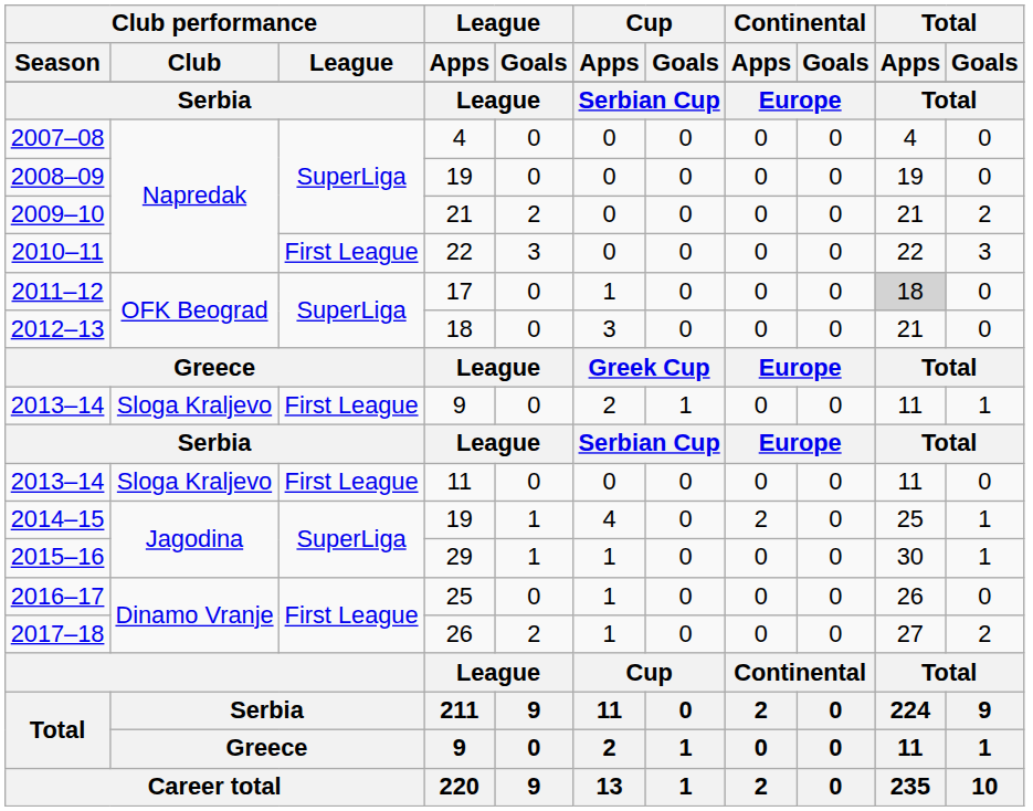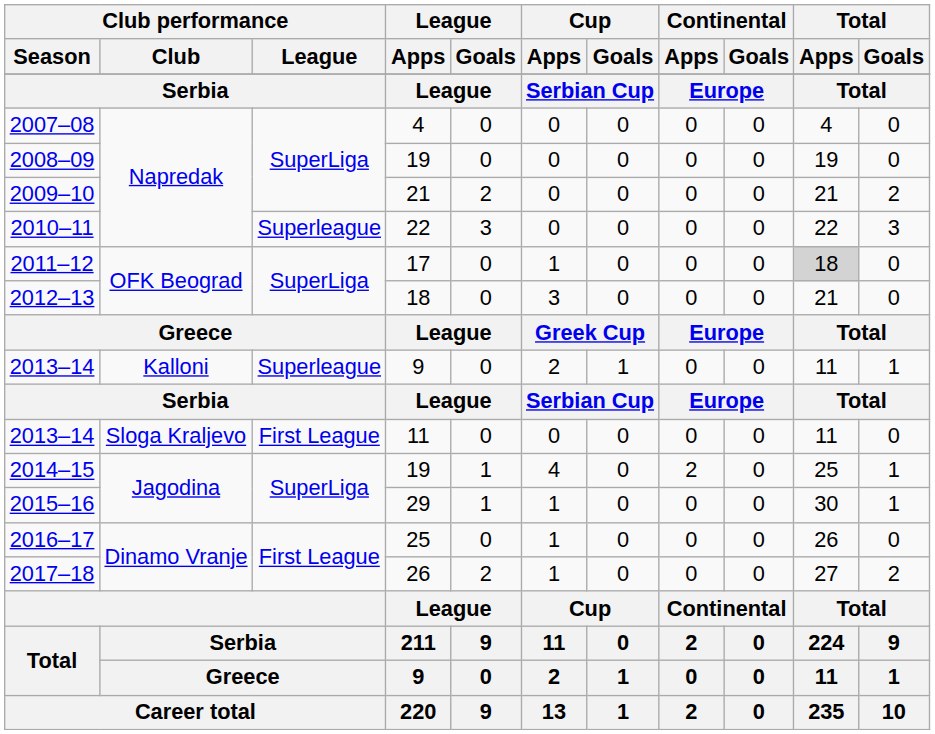 <table class="wikitable" style="text-align:center">
 <tr>
 <th colspan=3>Club performance</th>
 <th colspan=2>League</th>
 <th colspan=2>Cup</th>
 <th colspan=2>Continental</th>
 <th colspan=2>Total</th>
 </tr>
 <tr>
 <th>Season</th>
 <th>Club</th>
 <th>League</th>
 <th>Apps</th>
 <th>Goals</th>
 <th>Apps</th>
 <th>Goals</th>
 <th>Apps</th>
 <th>Goals</th>
 <th>Apps</th>
 <th>Goals</th>
 </tr>
 <tr>
 </tr>
 <tr>
 <th colspan=3>Serbia</th>
 <th colspan=2>League</th>
 <th colspan=2><a href='#'>Serbian Cup</a></th>
 <th colspan=2><a href='#'>Europe</a></th>
 <th colspan=2>Total</th>
 </tr>
 <tr>
 <td><a href='#'>2007–08</a></td>
 <td rowspan="4"><a href='#'>Napredak</a></td>
 <td rowspan="3"><a href='#'>SuperLiga</a></td>
 <td>4</td>
 <td>0</td>
 <td>0</td>
 <td>0</td>
 <td>0</td>
 <td>0</td>
 <td>4</td>
 <td>0</td>
 </tr>
 <tr>
 <td><a href='#'>2008–09</a></td>
 <td>19</td>
 <td>0</td>
 <td>0</td>
 <td>0</td>
 <td>0</td>
 <td>0</td>
 <td>19</td>
 <td>0</td>
 </tr>
 <tr>
 <td><a href='#'>2009–10</a></td>
 <td>21</td>
 <td>2</td>
 <td>0</td>
 <td>0</td>
 <td>0</td>
 <td>0</td>
 <td>21</td>
 <td>2</td>
 </tr>
 <tr>
 <td><a href='#'>2010–11</a></td>
-<td rowspan="1"><a href='#'>First League</a></td>
+<td rowspan="1"><a href='#'>Superleague</a></td>
 <td>22</td>
 <td>3</td>
 <td>0</td>
 <td>0</td>
 <td>0</td>
 <td>0</td>
 <td>22</td>
 <td>3</td>
 </tr>
 <tr>
 <td><a href='#'>2011–12</a></td>
 <td rowspan="2"><a href='#'>OFK Beograd</a></td>
 <td rowspan="2"><a href='#'>SuperLiga</a></td>
 <td>17</td>
 <td>0</td>
 <td>1</td>
 <td>0</td>
 <td>0</td>
 <td>0</td>
 <td style="background: lightgrey;">18</td>
 <td>0</td>
 </tr>
 <tr>
 <td><a href='#'>2012–13</a></td>
 <td>18</td>
 <td>0</td>
 <td>3</td>
 <td>0</td>
 <td>0</td>
 <td>0</td>
 <td>21</td>
 <td>0</td>
 </tr>
 <tr>
 <th colspan=3>Greece</th>
 <th colspan=2>League</th>
 <th colspan=2><a href='#'>Greek Cup</a></th>
 <th colspan=2><a href='#'>Europe</a></th>
 <th colspan=2>Total</th>
 </tr>
 <tr>
 <td><a href='#'>2013–14</a></td>
-<td><a href='#'>Sloga Kraljevo</a></td>
-<td><a href='#'>First League</a></td>
+<td rowspan="1"><a href='#'>Kalloni</a></td>
+<td rowspan="1"><a href='#'>Superleague</a></td>
 <td>9</td>
 <td>0</td>
 <td>2</td>
 <td>1</td>
 <td>0</td>
 <td>0</td>
 <td>11</td>
 <td>1</td>
 </tr>
 <tr>
 <th colspan=3>Serbia</th>
 <th colspan=2>League</th>
 <th colspan=2><a href='#'>Serbian Cup</a></th>
 <th colspan=2><a href='#'>Europe</a></th>
 <th colspan=2>Total</th>
 </tr>
 <tr>
 <td><a href='#'>2013–14</a></td>
 <td><a href='#'>Sloga Kraljevo</a></td>
 <td><a href='#'>First League</a></td>
 <td>11</td>
 <td>0</td>
 <td>0</td>
 <td>0</td>
 <td>0</td>
 <td>0</td>
 <td>11</td>
 <td>0</td>
 </tr>
 <tr>
 <td><a href='#'>2014–15</a></td>
 <td rowspan="2"><a href='#'>Jagodina</a></td>
 <td rowspan="2"><a href='#'>SuperLiga</a></td>
 <td>19</td>
 <td>1</td>
 <td>4</td>
 <td>0</td>
 <td>2</td>
 <td>0</td>
 <td>25</td>
 <td>1</td>
 </tr>
 <tr>
 <td><a href='#'>2015–16</a></td>
 <td>29</td>
 <td>1</td>
 <td>1</td>
 <td>0</td>
 <td>0</td>
 <td>0</td>
 <td>30</td>
 <td>1</td>
 </tr>
 <tr>
 <td><a href='#'>2016–17</a></td>
 <td rowspan="2"><a href='#'>Dinamo Vranje</a></td>
 <td rowspan="2"><a href='#'>First League</a></td>
 <td>25</td>
 <td>0</td>
 <td>1</td>
 <td>0</td>
 <td>0</td>
 <td>0</td>
 <td>26</td>
 <td>0</td>
 </tr>
 <tr>
 <td><a href='#'>2017–18</a></td>
 <td>26</td>
 <td>2</td>
 <td>1</td>
 <td>0</td>
 <td>0</td>
 <td>0</td>
 <td>27</td>
 <td>2</td>
 </tr>
 <tr>
 <th colspan=3></th>
 <th colspan=2>League</th>
 <th colspan=2>Cup</th>
 <th colspan=2>Continental</th>
 <th colspan=2>Total</th>
 </tr>
 <tr>
 <th rowspan=2>Total</th>
 <th colspan=2>Serbia</th>
 <th>211</th>
 <th>9</th>
 <th>11</th>
 <th>0</th>
 <th>2</th>
 <th>0</th>
 <th>224</th>
 <th>9</th>
 </tr>
 <tr>
 <th colspan=2>Greece</th>
 <th>9</th>
 <th>0</th>
 <th>2</th>
 <th>1</th>
 <th>0</th>
 <th>0</th>
 <th>11</th>
 <th>1</th>
 </tr>
 <tr>
 <th colspan=3>Career total</th>
 <th>220</th>
 <th>9</th>
 <th>13</th>
 <th>1</th>
 <th>2</th>
 <th>0</th>
 <th>235</th>
 <th>10</th>
 </tr>
 </table>
